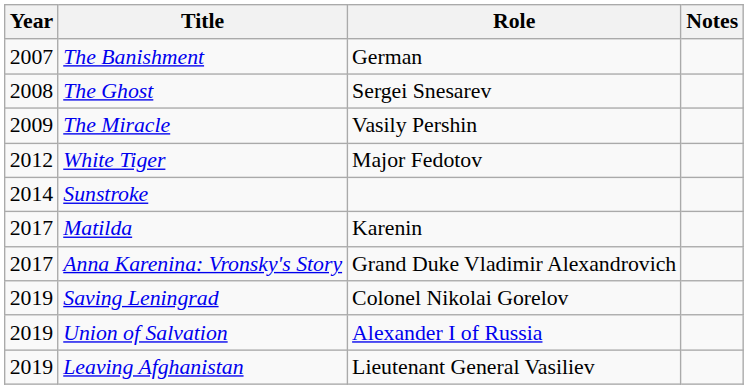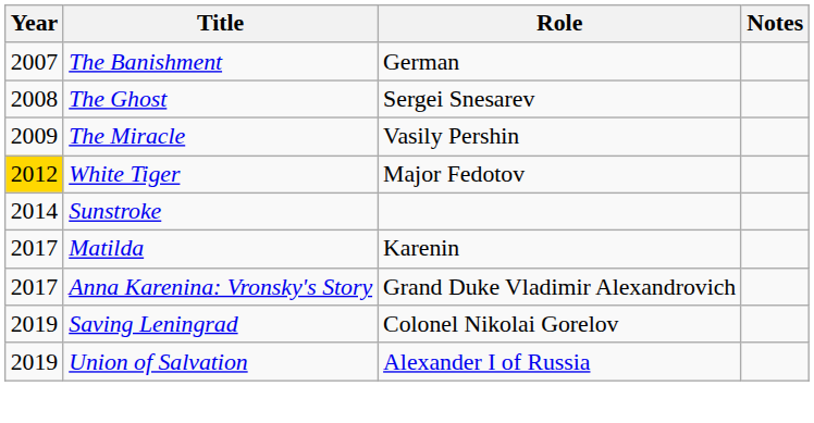 <table class="wikitable sortable">
 <tr>
 <th>Year</th>
 <th>Title</th>
 <th>Role</th>
 <th class="unsortable">Notes</th>
 </tr>
 <tr>
 <td>2007</td>
 <td><em><a href='#'>The Banishment</a></em></td>
 <td>German</td>
 <td></td>
 </tr>
 <tr>
 <td>2008</td>
 <td><em><a href='#'>The Ghost</a></em></td>
 <td>Sergei Snesarev</td>
 <td></td>
 </tr>
 <tr>
 <td>2009</td>
 <td><em><a href='#'>The Miracle</a></em></td>
 <td>Vasily Pershin</td>
 <td></td>
 </tr>
 <tr>
-<td>2012</td>
+<td style="background: gold;">2012</td>
 <td><em><a href='#'>White Tiger</a></em></td>
 <td>Major Fedotov</td>
 <td></td>
 </tr>
 <tr>
 <td>2014</td>
 <td><em><a href='#'>Sunstroke</a></em></td>
 <td></td>
 <td></td>
 </tr>
 <tr>
 <td>2017</td>
 <td><em><a href='#'>Matilda</a></em></td>
 <td>Karenin</td>
 <td></td>
 </tr>
 <tr>
 <td>2017</td>
 <td><em><a href='#'>Anna Karenina: Vronsky's Story</a></em></td>
 <td>Grand Duke Vladimir Alexandrovich</td>
 <td></td>
 </tr>
 <tr>
 <td>2019</td>
 <td><em><a href='#'>Saving Leningrad</a></em></td>
 <td>Colonel Nikolai Gorelov</td>
 <td></td>
 </tr>
 <tr>
 <td>2019</td>
 <td><em><a href='#'>Union of Salvation</a></em></td>
 <td><a href='#'>Alexander I of Russia</a></td>
 <td></td>
 </tr>
-<tr>
-<td>2019</td>
-<td><em><a href='#'>Leaving Afghanistan</a></em></td>
-<td>Lieutenant General Vasiliev</td>
-<td></td>
-</tr>
 </table>
